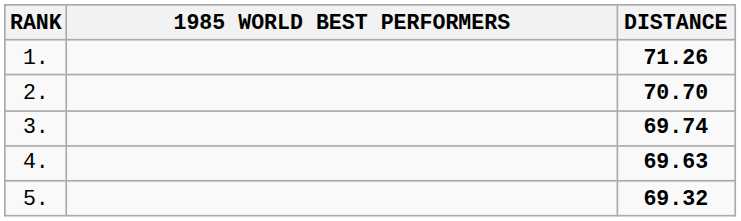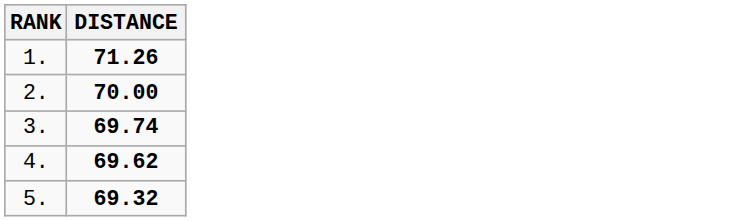 <table class="wikitable sortable">
 <tr>
 <th>RANK</th>
-<th align="center" style="width: 25em">1985 WORLD BEST PERFORMERS</th>
 <th align="center" style="width: 5em">DISTANCE</th>
 </tr>
 <tr>
 <td align="center">1.</td>
-<td></td>
 <td align="center"><strong>71.26</strong></td>
 </tr>
 <tr>
 <td align="center">2.</td>
-<td></td>
-<td align="center"><strong>70.70</strong></td>
+<td align="center"><strong>70.00</strong></td>
 </tr>
 <tr>
 <td align="center">3.</td>
-<td></td>
 <td align="center"><strong>69.74</strong></td>
 </tr>
 <tr>
 <td align="center">4.</td>
-<td></td>
-<td align="center"><strong>69.63</strong></td>
+<td align="center"><strong>69.62</strong></td>
 </tr>
 <tr>
 <td align="center">5.</td>
-<td></td>
 <td align="center"><strong>69.32</strong></td>
 </tr>
 </table>
